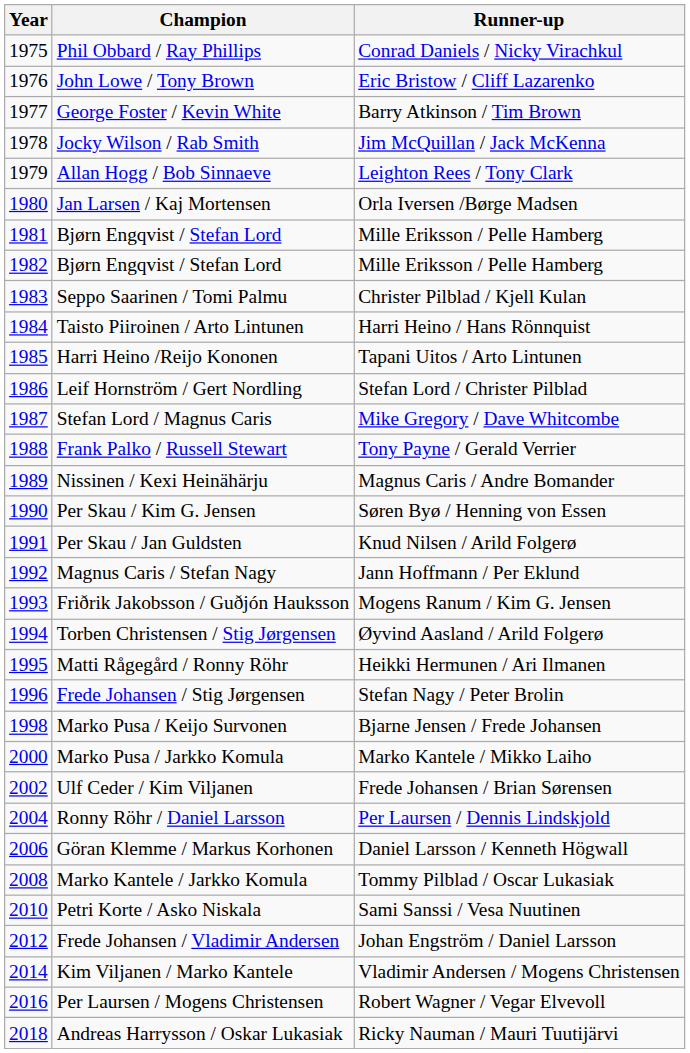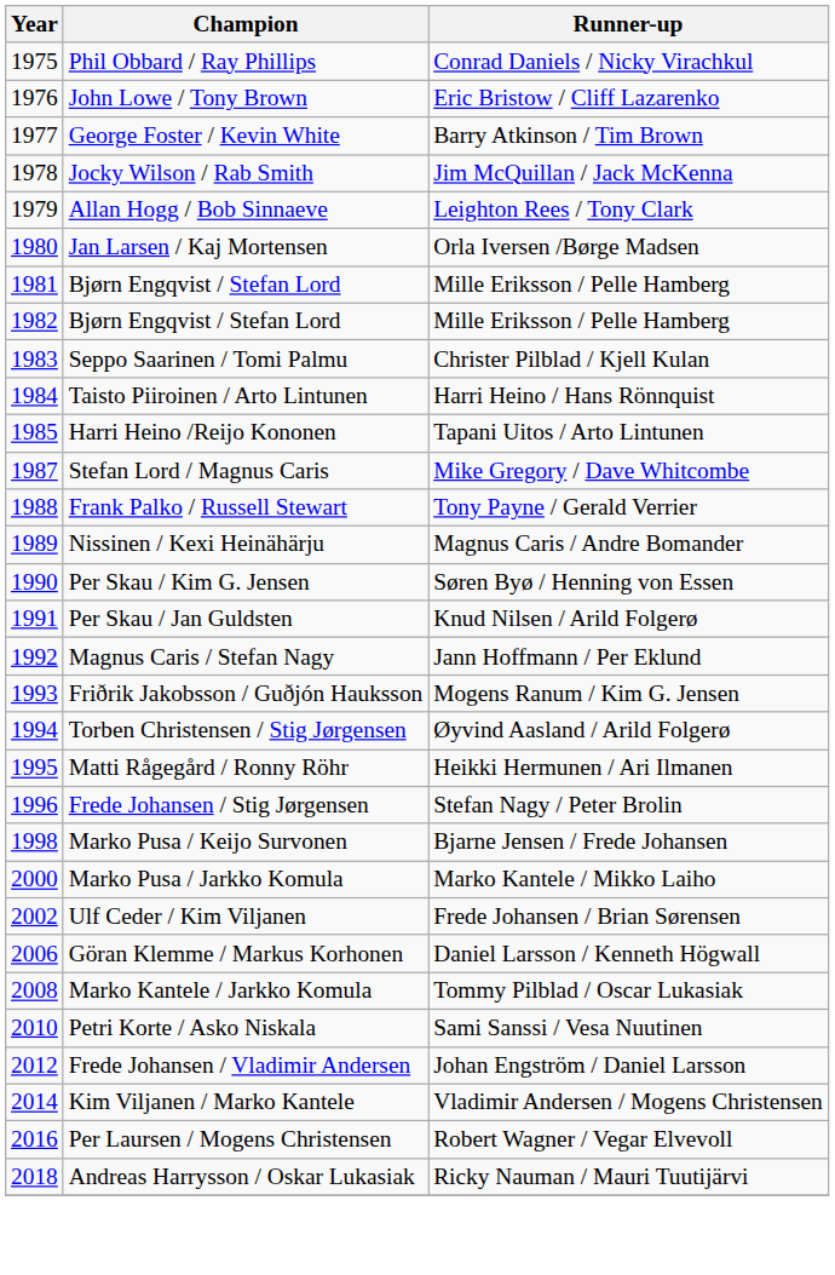 <table class="wikitable">
 <tr>
 <th>Year</th>
 <th>Champion</th>
 <th>Runner-up</th>
 </tr>
 <tr>
 <td>1975</td>
 <td> <a href='#'>Phil Obbard</a> / <a href='#'>Ray Phillips</a></td>
 <td> <a href='#'>Conrad Daniels</a> / <a href='#'>Nicky Virachkul</a></td>
 </tr>
 <tr>
 <td>1976</td>
 <td> <a href='#'>John Lowe</a> / <a href='#'>Tony Brown</a></td>
 <td> <a href='#'>Eric Bristow</a> / <a href='#'>Cliff Lazarenko</a></td>
 </tr>
 <tr>
 <td>1977</td>
 <td> <a href='#'>George Foster</a> / <a href='#'>Kevin White</a></td>
 <td> Barry Atkinson / <a href='#'>Tim Brown</a></td>
 </tr>
 <tr>
 <td>1978</td>
 <td> <a href='#'>Jocky Wilson</a> / <a href='#'>Rab Smith</a></td>
 <td> <a href='#'>Jim McQuillan</a> / <a href='#'>Jack McKenna</a></td>
 </tr>
 <tr>
 <td>1979</td>
 <td> <a href='#'>Allan Hogg</a> / <a href='#'>Bob Sinnaeve</a></td>
 <td> <a href='#'>Leighton Rees</a> / <a href='#'>Tony Clark</a></td>
 </tr>
 <tr>
 <td><a href='#'>1980</a></td>
 <td> <a href='#'>Jan Larsen</a> / Kaj Mortensen</td>
 <td> Orla Iversen  /Børge Madsen</td>
 </tr>
 <tr>
 <td><a href='#'>1981</a></td>
 <td> Bjørn Engqvist / <a href='#'>Stefan Lord</a></td>
 <td> Mille Eriksson / Pelle Hamberg</td>
 </tr>
 <tr>
 <td><a href='#'>1982</a></td>
 <td>  Bjørn Engqvist / Stefan Lord</td>
 <td>  Mille Eriksson / Pelle Hamberg</td>
 </tr>
 <tr>
 <td><a href='#'>1983</a></td>
 <td> Seppo Saarinen / Tomi Palmu</td>
 <td> Christer Pilblad / Kjell Kulan</td>
 </tr>
 <tr>
 <td><a href='#'>1984</a></td>
 <td> Taisto Piiroinen / Arto Lintunen</td>
 <td> Harri Heino / Hans Rönnquist</td>
 </tr>
 <tr>
 <td><a href='#'>1985</a></td>
 <td> Harri Heino  /Reijo Kononen</td>
 <td> Tapani Uitos / Arto Lintunen</td>
-</tr>
-<tr>
-<td><a href='#'>1986</a></td>
-<td> Leif Hornström / Gert Nordling</td>
-<td> Stefan Lord / Christer Pilblad</td>
 </tr>
 <tr>
 <td><a href='#'>1987</a></td>
 <td> Stefan Lord / Magnus Caris</td>
 <td> <a href='#'>Mike Gregory</a> / <a href='#'>Dave Whitcombe</a></td>
 </tr>
 <tr>
 <td><a href='#'>1988</a></td>
 <td> <a href='#'>Frank Palko</a> / <a href='#'>Russell Stewart</a></td>
 <td> <a href='#'>Tony Payne</a> / Gerald Verrier</td>
 </tr>
 <tr>
 <td><a href='#'>1989</a></td>
 <td> Nissinen / Kexi Heinähärju</td>
 <td> Magnus Caris / Andre Bomander</td>
 </tr>
 <tr>
 <td><a href='#'>1990</a></td>
 <td> Per Skau / Kim G. Jensen</td>
 <td> Søren Byø / Henning von Essen</td>
 </tr>
 <tr>
 <td><a href='#'>1991</a></td>
 <td> Per Skau / Jan Guldsten</td>
 <td> Knud Nilsen / Arild Folgerø</td>
 </tr>
 <tr>
 <td><a href='#'>1992</a></td>
 <td> Magnus Caris / Stefan Nagy</td>
 <td> Jann Hoffmann / Per Eklund</td>
 </tr>
 <tr>
 <td><a href='#'>1993</a></td>
 <td> Friðrik Jakobsson / Guðjón Hauksson</td>
 <td> Mogens Ranum / Kim G. Jensen</td>
 </tr>
 <tr>
 <td><a href='#'>1994</a></td>
 <td> Torben Christensen / <a href='#'>Stig Jørgensen</a></td>
 <td> Øyvind Aasland / Arild Folgerø</td>
 </tr>
 <tr>
 <td><a href='#'>1995</a></td>
 <td> Matti Rågegård / Ronny Röhr</td>
 <td> Heikki Hermunen / Ari Ilmanen</td>
 </tr>
 <tr>
 <td><a href='#'>1996</a></td>
 <td> <a href='#'>Frede Johansen</a> / Stig Jørgensen</td>
 <td> Stefan Nagy / Peter Brolin</td>
 </tr>
 <tr>
 <td><a href='#'>1998</a></td>
 <td> Marko Pusa / Keijo Survonen</td>
 <td> Bjarne Jensen / Frede Johansen</td>
 </tr>
 <tr>
 <td><a href='#'>2000</a></td>
 <td> Marko Pusa / Jarkko Komula</td>
 <td> Marko Kantele / Mikko Laiho</td>
 </tr>
 <tr>
 <td><a href='#'>2002</a></td>
 <td> Ulf Ceder / Kim Viljanen</td>
 <td> Frede Johansen / Brian Sørensen</td>
 </tr>
 <tr>
-<td><a href='#'>2004</a></td>
-<td> Ronny Röhr / <a href='#'>Daniel Larsson</a></td>
-<td> <a href='#'>Per Laursen</a> / <a href='#'>Dennis Lindskjold</a></td>
-</tr>
-<tr>
 <td><a href='#'>2006</a></td>
 <td> Göran Klemme / Markus Korhonen</td>
 <td> Daniel Larsson / Kenneth Högwall</td>
 </tr>
 <tr>
 <td><a href='#'>2008</a></td>
 <td> Marko Kantele / Jarkko Komula</td>
 <td> Tommy Pilblad / Oscar Lukasiak</td>
 </tr>
 <tr>
 <td><a href='#'>2010</a></td>
 <td> Petri Korte / Asko Niskala</td>
 <td> Sami Sanssi / Vesa Nuutinen</td>
 </tr>
 <tr>
 <td><a href='#'>2012</a></td>
 <td> Frede Johansen / <a href='#'>Vladimir Andersen</a></td>
 <td> Johan Engström / Daniel Larsson</td>
 </tr>
 <tr>
 <td><a href='#'>2014</a></td>
 <td> Kim Viljanen / Marko Kantele</td>
 <td> Vladimir Andersen / Mogens Christensen</td>
 </tr>
 <tr>
 <td><a href='#'>2016</a></td>
 <td> Per Laursen / Mogens Christensen</td>
 <td> Robert Wagner / Vegar Elvevoll</td>
 </tr>
 <tr>
 <td><a href='#'>2018</a></td>
 <td> Andreas Harrysson / Oskar Lukasiak</td>
 <td> Ricky Nauman / Mauri Tuutijärvi</td>
 </tr>
 <tr>
 </tr>
 </table>
